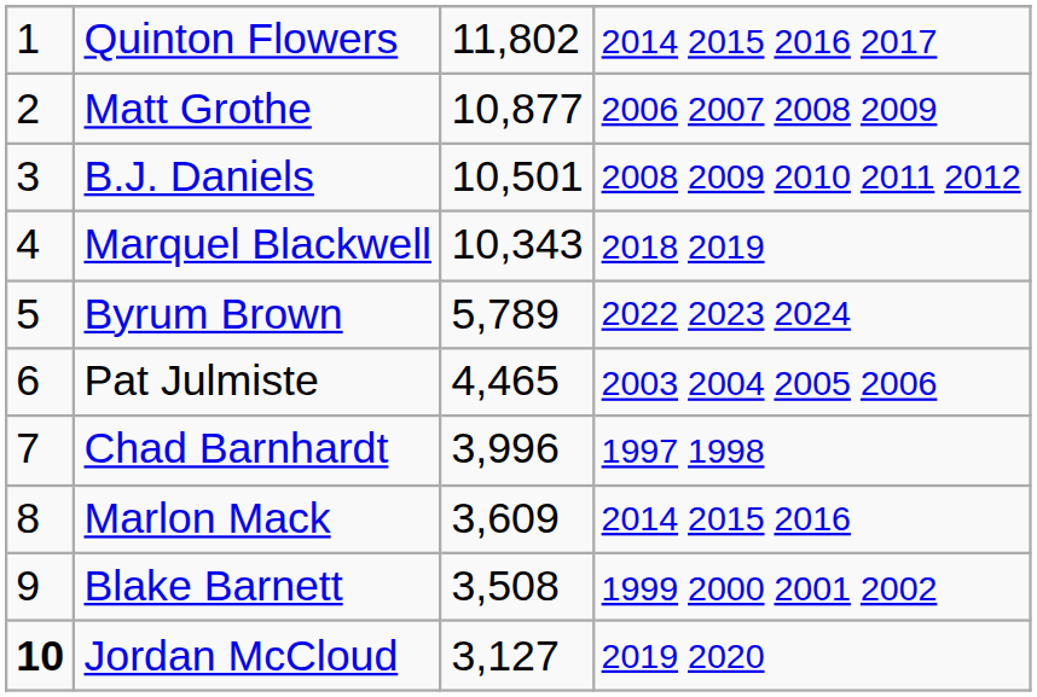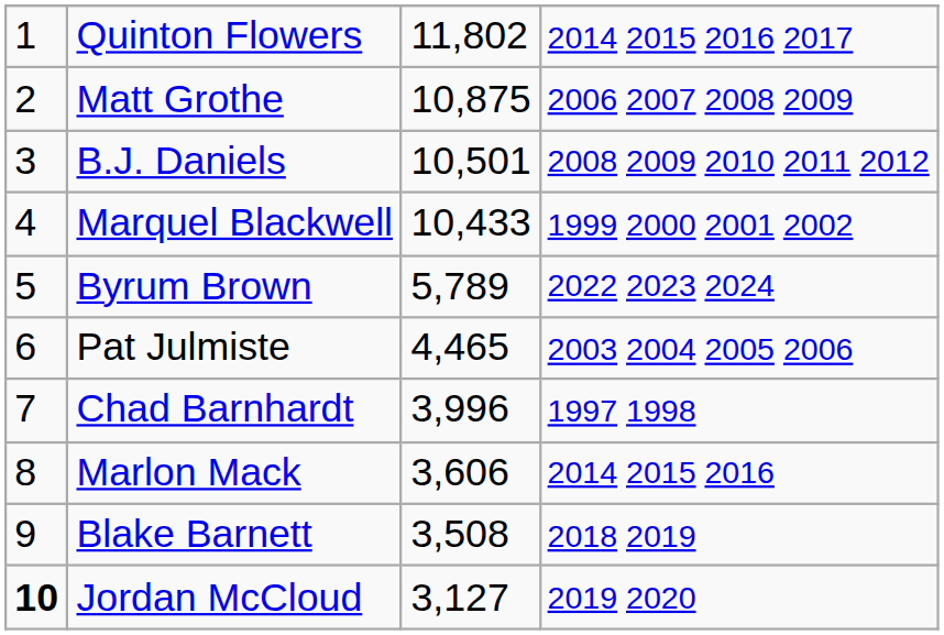 <table class="wikitable">
 <tr>
 </tr>
 <tr>
 <td>1</td>
 <td><a href='#'>Quinton Flowers</a></td>
 <td><abbr>11,802</abbr></td>
 <td style="font-size:80%;"><a href='#'>2014</a> <a href='#'>2015</a> <a href='#'>2016</a> <a href='#'>2017</a></td>
 </tr>
 <tr>
 <td>2</td>
 <td><a href='#'>Matt Grothe</a></td>
-<td><abbr>10,877</abbr></td>
+<td><abbr>10,875</abbr></td>
 <td style="font-size:80%;"><a href='#'>2006</a> <a href='#'>2007</a> <a href='#'>2008</a> <a href='#'>2009</a></td>
 </tr>
 <tr>
 <td>3</td>
 <td><a href='#'>B.J. Daniels</a></td>
 <td><abbr>10,501</abbr></td>
 <td style="font-size:80%;"><a href='#'>2008</a> <a href='#'>2009</a> <a href='#'>2010</a> <a href='#'>2011</a> <a href='#'>2012</a></td>
 </tr>
 <tr>
 <td>4</td>
 <td><a href='#'>Marquel Blackwell</a></td>
-<td><abbr>10,343</abbr></td>
-<td style="font-size:80%;"><a href='#'>2018</a> <a href='#'>2019</a></td>
+<td><abbr>10,433</abbr></td>
+<td style="font-size:80%;"><a href='#'>1999</a> <a href='#'>2000</a> <a href='#'>2001</a> <a href='#'>2002</a></td>
 </tr>
 <tr>
 <td>5</td>
 <td><a href='#'>Byrum Brown</a></td>
 <td><abbr>5,789</abbr></td>
 <td style="font-size:80%;"><a href='#'>2022</a> <a href='#'>2023</a> <a href='#'>2024</a></td>
 </tr>
 <tr>
 <td>6</td>
 <td>Pat Julmiste</td>
 <td><abbr>4,465</abbr></td>
 <td style="font-size:80%;"><a href='#'>2003</a> <a href='#'>2004</a> <a href='#'>2005</a> <a href='#'>2006</a></td>
 </tr>
 <tr>
 <td>7</td>
 <td><a href='#'>Chad Barnhardt</a></td>
 <td><abbr>3,996</abbr></td>
 <td style="font-size:80%;"><a href='#'>1997</a> <a href='#'>1998</a></td>
 </tr>
 <tr>
 <td>8</td>
 <td><a href='#'>Marlon Mack</a></td>
-<td><abbr>3,609</abbr></td>
+<td><abbr>3,606</abbr></td>
 <td style="font-size:80%;"><a href='#'>2014</a> <a href='#'>2015</a> <a href='#'>2016</a></td>
 </tr>
 <tr>
 <td>9</td>
 <td><a href='#'>Blake Barnett</a></td>
 <td><abbr>3,508</abbr></td>
-<td style="font-size:80%;"><a href='#'>1999</a> <a href='#'>2000</a> <a href='#'>2001</a> <a href='#'>2002</a></td>
+<td style="font-size:80%;"><a href='#'>2018</a> <a href='#'>2019</a></td>
 </tr>
 <tr>
 <td><strong>10</strong></td>
 <td><a href='#'>Jordan McCloud</a></td>
 <td><abbr>3,127</abbr></td>
 <td style="font-size:80%;"><a href='#'>2019</a> <a href='#'>2020</a></td>
 </tr>
 </table>
